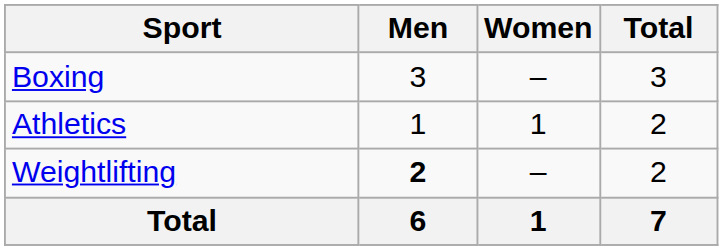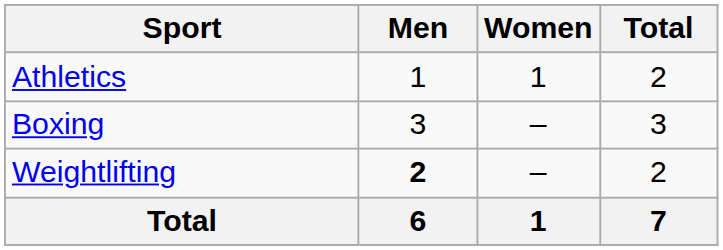 <table class="wikitable sortable" style="text-align:center;">
 <tr>
 <th width=180>Sport</th>
 <th width=55>Men</th>
 <th width=55>Women</th>
 <th width=55>Total</th>
 </tr>
 <tr>
+<td align=left><a href='#'>Athletics</a></td>
+<td>1</td>
+<td>1</td>
+<td>2</td>
+</tr>
+<tr>
 <td align=left><a href='#'>Boxing</a></td>
 <td>3</td>
 <td>–</td>
 <td>3</td>
-</tr>
-<tr>
-<td align=left><a href='#'>Athletics</a></td>
-<td>1</td>
-<td>1</td>
-<td>2</td>
 </tr>
 <tr>
 <td align=left><a href='#'>Weightlifting</a></td>
 <td><strong>2</strong></td>
 <td>–</td>
 <td>2</td>
 </tr>
 <tr>
 <th>Total</th>
 <th>6</th>
 <th>1</th>
 <th>7</th>
 </tr>
 </table>
